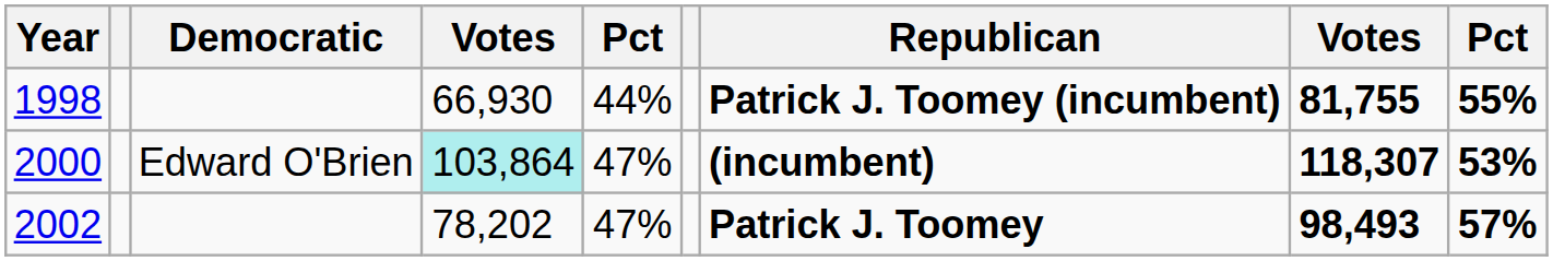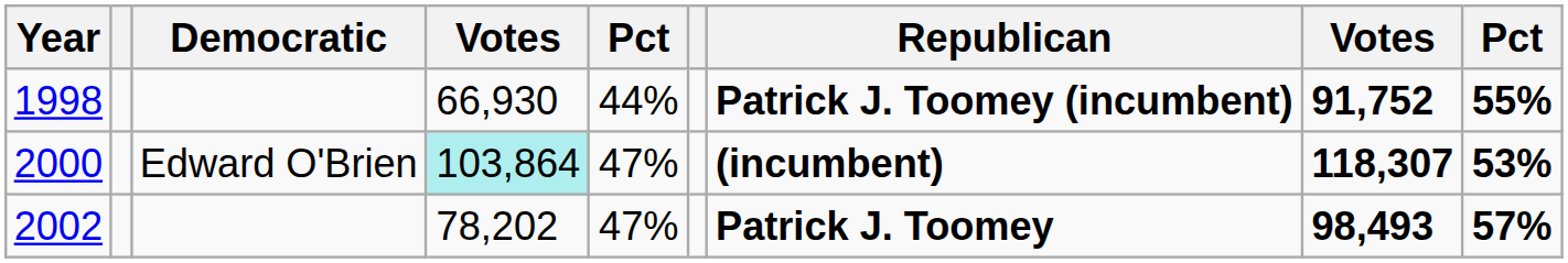 <table class="wikitable" style="margin:0.5em ; font-size:95%">
 <tr>
 <th>Year</th>
 <th></th>
 <th>Democratic</th>
 <th>Votes</th>
 <th>Pct</th>
 <th></th>
 <th>Republican</th>
 <th>Votes</th>
 <th>Pct</th>
 </tr>
 <tr>
 <td><a href='#'>1998</a></td>
 <td></td>
 <td></td>
 <td>66,930</td>
 <td>44%</td>
 <td></td>
 <td><strong>Patrick J. Toomey</strong> <strong>(incumbent)</strong></td>
-<td><strong>81,755</strong></td>
+<td><strong>91,752</strong></td>
 <td><strong>55%</strong></td>
 </tr>
 <tr>
 <td><a href='#'>2000</a></td>
 <td></td>
 <td>Edward O'Brien</td>
 <td style="background: paleturquoise;">103,864</td>
 <td>47%</td>
 <td></td>
 <td> <strong>(incumbent)</strong></td>
 <td><strong>118,307</strong></td>
 <td><strong>53%</strong></td>
 </tr>
 <tr>
 <td><a href='#'>2002</a></td>
 <td></td>
 <td></td>
 <td>78,202</td>
 <td>47%</td>
 <td></td>
 <td><strong>Patrick J. Toomey</strong></td>
 <td><strong>98,493</strong></td>
 <td><strong>57%</strong></td>
 </tr>
 </table>
